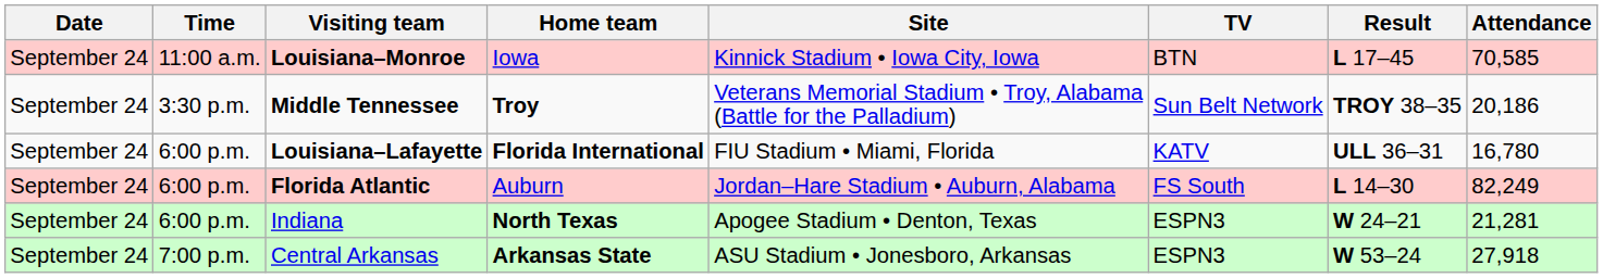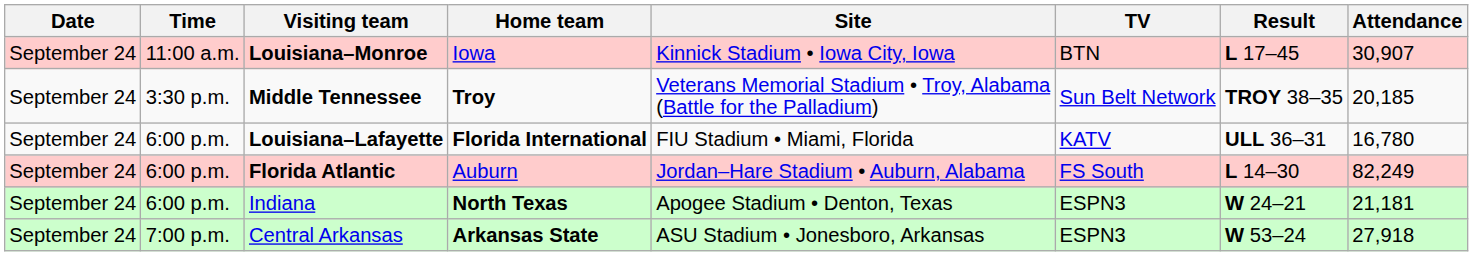 <table class="wikitable" style="font-size:95%;">
 <tr>
 <th>Date</th>
 <th>Time</th>
 <th>Visiting team</th>
 <th>Home team</th>
 <th>Site</th>
 <th>TV</th>
 <th>Result</th>
 <th>Attendance</th>
 </tr>
 <tr style="background:#fcc;">
 <td>September 24</td>
 <td>11:00 a.m.</td>
 <td><strong>Louisiana–Monroe</strong></td>
 <td><a href='#'>Iowa</a></td>
 <td><a href='#'>Kinnick Stadium</a> • <a href='#'>Iowa City, Iowa</a></td>
 <td>BTN</td>
 <td><strong>L</strong> 17–45</td>
-<td>70,585</td>
+<td>30,907</td>
 </tr>
 <tr>
 <td>September 24</td>
 <td>3:30 p.m.</td>
 <td><strong>Middle Tennessee</strong></td>
 <td><strong>Troy</strong></td>
 <td><a href='#'>Veterans Memorial Stadium</a> • <a href='#'>Troy, Alabama</a><br>(<a href='#'>Battle for the Palladium</a>)</td>
 <td><a href='#'>Sun Belt Network</a></td>
 <td><strong>TROY</strong> 38–35</td>
-<td>20,186</td>
+<td>20,185</td>
 </tr>
 <tr>
 <td>September 24</td>
 <td>6:00 p.m.</td>
 <td><strong>Louisiana–Lafayette</strong></td>
 <td><strong>Florida International</strong></td>
 <td>FIU Stadium • Miami, Florida</td>
 <td><a href='#'>KATV</a></td>
 <td><strong>ULL</strong> 36–31</td>
 <td>16,780</td>
 </tr>
 <tr style="background:#fcc;">
 <td>September 24</td>
 <td>6:00 p.m.</td>
 <td><strong>Florida Atlantic</strong></td>
 <td><a href='#'>Auburn</a></td>
 <td><a href='#'>Jordan–Hare Stadium</a> • <a href='#'>Auburn, Alabama</a></td>
 <td><a href='#'>FS South</a></td>
 <td><strong>L</strong> 14–30</td>
 <td>82,249</td>
 </tr>
 <tr style="background:#cfc;">
 <td>September 24</td>
 <td>6:00 p.m.</td>
 <td><a href='#'>Indiana</a></td>
 <td><strong>North Texas</strong></td>
 <td>Apogee Stadium • Denton, Texas</td>
 <td>ESPN3</td>
 <td><strong>W</strong> 24–21</td>
-<td>21,281</td>
+<td>21,181</td>
 </tr>
 <tr style="background:#cfc;">
 <td>September 24</td>
 <td>7:00 p.m.</td>
 <td><a href='#'>Central Arkansas</a></td>
 <td><strong>Arkansas State</strong></td>
 <td>ASU Stadium • Jonesboro, Arkansas</td>
 <td>ESPN3</td>
 <td><strong>W</strong> 53–24</td>
 <td>27,918</td>
 </tr>
 </table>
